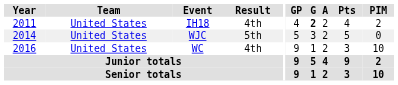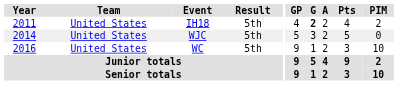 <table border="0" cellpadding="1" cellspacing="0" ID="Table3" style="text-align:center; width:40em">
 <tr ALIGN="center" bgcolor="#e0e0e0">
 <th>Year</th>
 <th>Team</th>
 <th>Event</th>
 <th>Result</th>
 <th rowspan="99" bgcolor="#ffffff"></th>
 <th>GP</th>
 <th>G</th>
 <th>A</th>
 <th>Pts</th>
 <th>PIM</th>
 </tr>
 <tr>
 <td><a href='#'>2011</a></td>
 <td><a href='#'>United States</a></td>
 <td><a href='#'>IH18</a></td>
-<td>4th</td>
+<td>5th</td>
 <td>4</td>
 <td><strong>2</strong></td>
 <td>2</td>
 <td>4</td>
 <td>2</td>
 </tr>
 <tr bgcolor="#f0f0f0">
 <td><a href='#'>2014</a></td>
 <td><a href='#'>United States</a></td>
 <td><a href='#'>WJC</a></td>
 <td>5th</td>
 <td>5</td>
 <td>3</td>
 <td>2</td>
 <td>5</td>
 <td>0</td>
 </tr>
 <tr>
 <td><a href='#'>2016</a></td>
 <td><a href='#'>United States</a></td>
 <td><a href='#'>WC</a></td>
-<td>4th</td>
+<td>5th</td>
 <td>9</td>
 <td>1</td>
 <td>2</td>
 <td>3</td>
 <td>10</td>
 </tr>
 <tr bgcolor="#e0e0e0">
 <th colspan="4">Junior totals</th>
 <th>9</th>
 <th>5</th>
 <th>4</th>
 <th>9</th>
 <th>2</th>
 </tr>
 <tr bgcolor="#e0e0e0">
 <th colspan="4">Senior totals</th>
 <th>9</th>
 <th>1</th>
 <th>2</th>
 <th>3</th>
 <th>10</th>
 </tr>
 </table>
